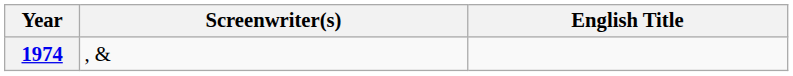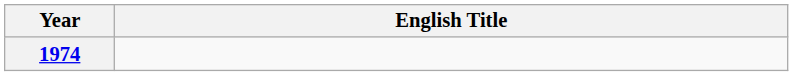 <table class="wikitable unsortable">
 <tr>
 <th scope="col" style="width:1%;">Year</th>
-<th scope="col" style="width:10%;">Screenwriter(s)</th>
 <th scope="col" style="width:10%;">English Title</th>
 </tr>
 <tr>
 <th style="text-align:center;"><a href='#'>1974</a></th>
-<td>,  & </td>
 <td colspan="1"></td>
 </tr>
 </table>
